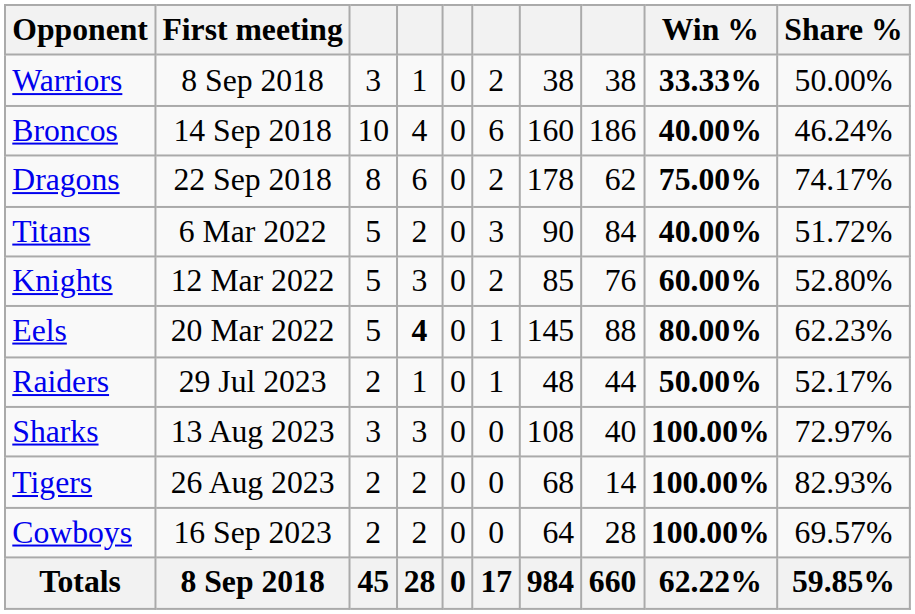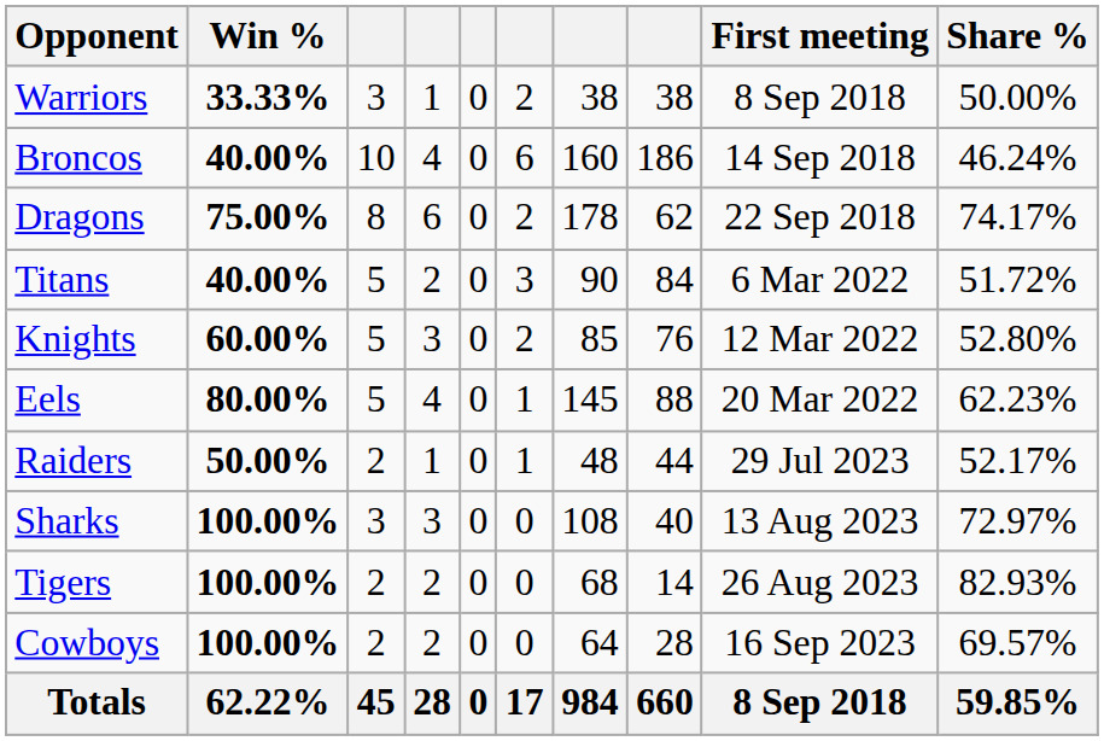 <table class="wikitable sortable" style="text-align:center;">
 <tr>
 <th>Opponent</th>
-<th>First meeting</th>
+<th>Win %</th>
 <th></th>
 <th></th>
 <th></th>
 <th></th>
 <th></th>
 <th></th>
-<th>Win %</th>
+<th>First meeting</th>
 <th>Share %</th>
 </tr>
 <tr>
 <td align=left> <a href='#'>Warriors</a></td>
-<td>8 Sep 2018</td>
+<td><strong>33.33%</strong></td>
 <td>3</td>
 <td>1</td>
 <td>0</td>
 <td>2</td>
 <td align=right>38</td>
 <td align=right>38</td>
-<td><strong>33.33%</strong></td>
+<td>8 Sep 2018</td>
 <td>50.00%</td>
 </tr>
 <tr>
 <td align=left> <a href='#'>Broncos</a></td>
-<td>14 Sep 2018</td>
+<td><strong>40.00%</strong></td>
 <td>10</td>
 <td>4</td>
 <td>0</td>
 <td>6</td>
 <td align=right>160</td>
 <td align=right>186</td>
-<td><strong>40.00%</strong></td>
+<td>14 Sep 2018</td>
 <td>46.24%</td>
 </tr>
 <tr>
 <td align=left> <a href='#'>Dragons</a></td>
-<td>22 Sep 2018</td>
+<td><strong>75.00%</strong></td>
 <td>8</td>
 <td>6</td>
 <td>0</td>
 <td>2</td>
 <td align=right>178</td>
 <td align=right>62</td>
-<td><strong>75.00%</strong></td>
+<td>22 Sep 2018</td>
 <td>74.17%</td>
 </tr>
 <tr>
 <td align=left> <a href='#'>Titans</a></td>
-<td>6 Mar 2022</td>
+<td><strong>40.00%</strong></td>
 <td>5</td>
 <td>2</td>
 <td>0</td>
 <td>3</td>
 <td align=right>90</td>
 <td align=right>84</td>
-<td><strong>40.00%</strong></td>
+<td>6 Mar 2022</td>
 <td>51.72%</td>
 </tr>
 <tr>
 <td align=left> <a href='#'>Knights</a></td>
-<td>12 Mar 2022</td>
+<td><strong>60.00%</strong></td>
 <td>5</td>
 <td>3</td>
 <td>0</td>
 <td>2</td>
 <td align=right>85</td>
 <td align=right>76</td>
-<td><strong>60.00%</strong></td>
+<td>12 Mar 2022</td>
 <td>52.80%</td>
 </tr>
 <tr>
 <td align=left> <a href='#'>Eels</a></td>
-<td>20 Mar 2022</td>
+<td><strong>80.00%</strong></td>
 <td>5</td>
-<td><strong>4</strong></td>
+<td>4</td>
 <td>0</td>
 <td>1</td>
 <td align=right>145</td>
 <td align=right>88</td>
-<td><strong>80.00%</strong></td>
+<td>20 Mar 2022</td>
 <td>62.23%</td>
 </tr>
 <tr>
 <td align=left> <a href='#'>Raiders</a></td>
-<td>29 Jul 2023</td>
+<td><strong>50.00%</strong></td>
 <td>2</td>
 <td>1</td>
 <td>0</td>
 <td>1</td>
 <td align=right>48</td>
 <td align=right>44</td>
-<td><strong>50.00%</strong></td>
+<td>29 Jul 2023</td>
 <td>52.17%</td>
 </tr>
 <tr>
 <td align=left> <a href='#'>Sharks</a></td>
-<td>13 Aug 2023</td>
+<td><strong>100.00%</strong></td>
 <td>3</td>
 <td>3</td>
 <td>0</td>
 <td>0</td>
 <td align=right>108</td>
 <td align=right>40</td>
-<td><strong>100.00%</strong></td>
+<td>13 Aug 2023</td>
 <td>72.97%</td>
 </tr>
 <tr>
 <td align=left> <a href='#'>Tigers</a></td>
-<td>26 Aug 2023</td>
+<td><strong>100.00%</strong></td>
 <td>2</td>
 <td>2</td>
 <td>0</td>
 <td>0</td>
 <td align=right>68</td>
 <td align=right>14</td>
-<td><strong>100.00%</strong></td>
+<td>26 Aug 2023</td>
 <td>82.93%</td>
 </tr>
 <tr>
 <td align=left> <a href='#'>Cowboys</a></td>
-<td>16 Sep 2023</td>
+<td><strong>100.00%</strong></td>
 <td>2</td>
 <td>2</td>
 <td>0</td>
 <td>0</td>
 <td align=right>64</td>
 <td align=right>28</td>
-<td><strong>100.00%</strong></td>
+<td>16 Sep 2023</td>
 <td>69.57%</td>
 </tr>
 <tr>
 <th align=left>Totals</th>
-<th>8 Sep 2018</th>
+<th><strong>62.22%</strong></th>
 <th>45</th>
 <th>28</th>
 <th>0</th>
 <th>17</th>
 <th style="text-align:right;">984</th>
 <th style="text-align:right;">660</th>
-<th><strong>62.22%</strong></th>
+<th>8 Sep 2018</th>
 <th>59.85%</th>
 </tr>
 </table>
